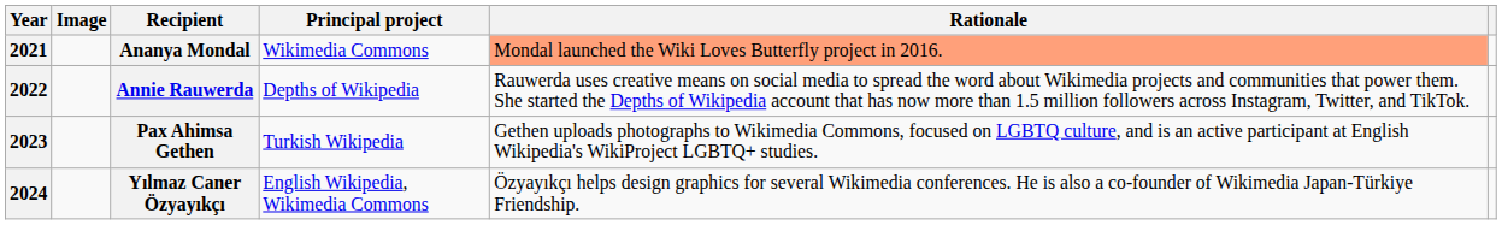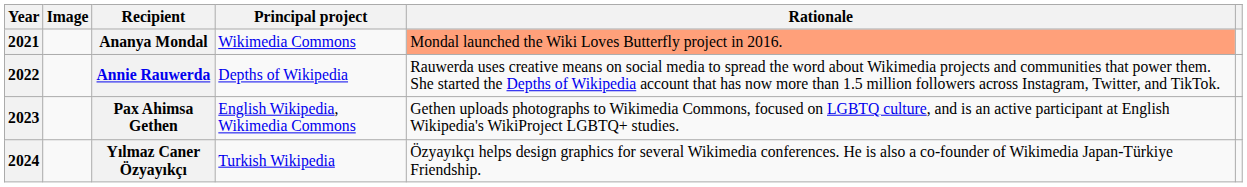 <table class="wikitable sortable plainrowheaders" style="width: 100%;">
 <tr>
 <th scope=col>Year</th>
 <th scope=col class=unsortable>Image</th>
 <th scope=col>Recipient</th>
 <th scope=col>Principal project</th>
 <th scope=col class=unsortable>Rationale</th>
 <th scope=col class=unsortable></th>
 </tr>
 <tr>
 <th>2021</th>
 <td></td>
 <th scope="row">Ananya Mondal</th>
 <td><a href='#'>Wikimedia Commons</a></td>
 <td style="background: lightsalmon;">Mondal launched the Wiki Loves Butterfly project in 2016.</td>
 <td style="text-align:center;"></td>
 </tr>
 <tr>
 <th>2022</th>
 <td></td>
 <th scope="row"><a href='#'>Annie Rauwerda</a></th>
 <td><a href='#'>Depths of Wikipedia</a></td>
 <td>Rauwerda uses creative means on social media to spread the word about Wikimedia projects and communities that power them. She started the <a href='#'>Depths of Wikipedia</a> account that has now more than 1.5 million followers across Instagram, Twitter, and TikTok.</td>
 <td style="text-align:center;"></td>
 </tr>
 <tr>
 <th>2023</th>
 <td></td>
 <th scope="row">Pax Ahimsa Gethen</th>
-<td><a href='#'>Turkish Wikipedia</a></td>
+<td><a href='#'>English Wikipedia</a>, <a href='#'>Wikimedia Commons</a></td>
 <td>Gethen uploads photographs to Wikimedia Commons, focused on <a href='#'>LGBTQ culture</a>, and is an active participant at English Wikipedia's WikiProject LGBTQ+ studies.</td>
 <td style="text-align:center;"></td>
 </tr>
 <tr>
 <th>2024</th>
 <td></td>
 <th scope="row">Yılmaz Caner Özyayıkçı</th>
-<td><a href='#'>English Wikipedia</a>, <a href='#'>Wikimedia Commons</a></td>
+<td><a href='#'>Turkish Wikipedia</a></td>
 <td>Özyayıkçı helps design graphics for several Wikimedia conferences. He is also a co-founder of Wikimedia Japan-Türkiye Friendship.</td>
 <td style="text-align:center;"></td>
 </tr>
 </table>
